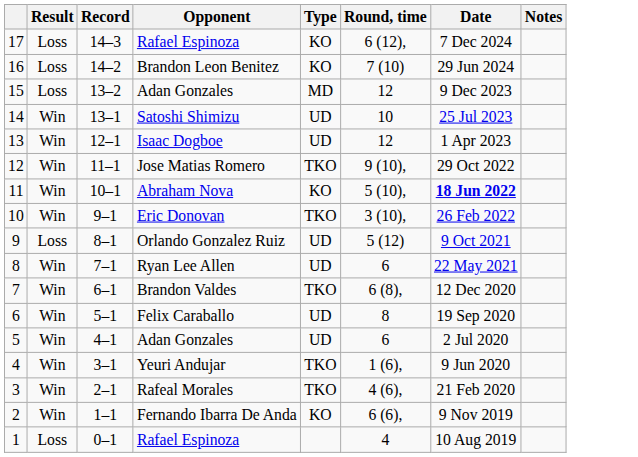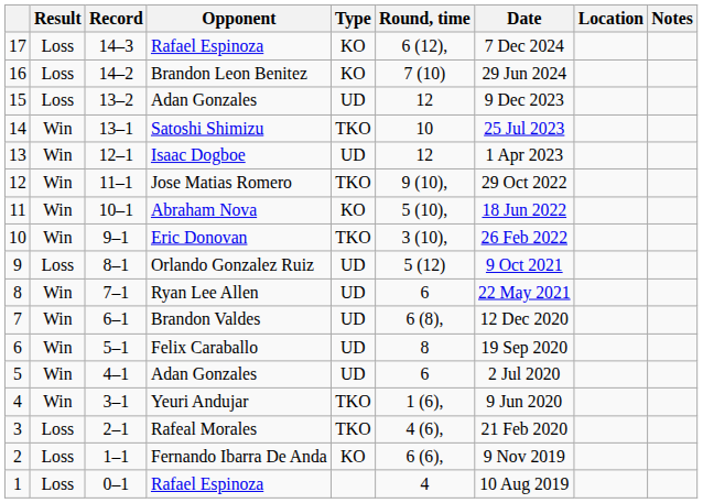 <table class=wikitable style=text-align:center>
 <tr>
 <th></th>
 <th>Result</th>
 <th>Record</th>
 <th>Opponent</th>
 <th>Type</th>
 <th>Round, time</th>
 <th>Date</th>
+<th>Location</th>
 <th>Notes</th>
 </tr>
 <tr>
 <td>17</td>
 <td>Loss</td>
 <td>14–3</td>
 <td align=left><a href='#'>Rafael Espinoza</a></td>
 <td>KO</td>
 <td>6 (12), </td>
 <td>7 Dec 2024</td>
 <td align=left></td>
+<td align=left></td>
 </tr>
 <tr>
 <td>16</td>
 <td>Loss</td>
 <td>14–2</td>
 <td align=left>Brandon Leon Benitez</td>
 <td>KO</td>
 <td>7 (10)</td>
 <td>29 Jun 2024</td>
 <td align=left></td>
+<td align=left></td>
 </tr>
 <tr>
 <td>15</td>
 <td>Loss</td>
 <td>13–2</td>
 <td align=left>Adan Gonzales</td>
-<td>MD</td>
+<td>UD</td>
 <td>12</td>
 <td>9 Dec 2023</td>
+<td align=left></td>
 <td align=left></td>
 </tr>
 <tr>
 <td>14</td>
 <td>Win</td>
 <td>13–1</td>
 <td align=left><a href='#'>Satoshi Shimizu</a></td>
-<td>UD</td>
+<td>TKO</td>
 <td>10</td>
 <td><a href='#'>25 Jul 2023</a></td>
+<td align=left></td>
 <td align=left></td>
 </tr>
 <tr>
 <td>13</td>
 <td>Win</td>
 <td>12–1</td>
 <td align=left><a href='#'>Isaac Dogboe</a></td>
 <td>UD</td>
 <td>12</td>
 <td>1 Apr 2023</td>
 <td align=left></td>
+<td align=left></td>
 </tr>
 <tr>
 <td>12</td>
 <td>Win</td>
 <td>11–1</td>
 <td align=left>Jose Matias Romero</td>
 <td>TKO</td>
 <td>9 (10), </td>
 <td>29 Oct 2022</td>
 <td align=left></td>
+<td align=left></td>
 </tr>
 <tr>
 <td>11</td>
 <td>Win</td>
 <td>10–1</td>
 <td align=left><a href='#'>Abraham Nova</a></td>
 <td>KO</td>
 <td>5 (10), </td>
-<td><strong><a href='#'>18 Jun 2022</a></strong></td>
+<td><a href='#'>18 Jun 2022</a></td>
+<td align=left></td>
 <td align=left></td>
 </tr>
 <tr>
 <td>10</td>
 <td>Win</td>
 <td>9–1</td>
 <td align=left><a href='#'>Eric Donovan</a></td>
 <td>TKO</td>
 <td>3 (10), </td>
 <td><a href='#'>26 Feb 2022</a></td>
 <td align=left></td>
+<td align=left></td>
 </tr>
 <tr>
 <td>9</td>
 <td>Loss</td>
 <td>8–1</td>
 <td align=left>Orlando Gonzalez Ruiz</td>
 <td>UD</td>
 <td>5 (12) </td>
 <td><a href='#'>9 Oct 2021</a></td>
+<td align=left></td>
 <td align=left></td>
 </tr>
 <tr>
 <td>8</td>
 <td>Win</td>
 <td>7–1</td>
 <td align=left>Ryan Lee Allen</td>
 <td>UD</td>
 <td>6</td>
 <td><a href='#'>22 May 2021</a></td>
 <td align=left></td>
+<td align=left></td>
 </tr>
 <tr>
 <td>7</td>
 <td>Win</td>
 <td>6–1</td>
 <td align=left>Brandon Valdes</td>
-<td>TKO</td>
+<td>UD</td>
 <td>6 (8), </td>
 <td>12 Dec 2020</td>
+<td align=left></td>
 <td align=left></td>
 </tr>
 <tr>
 <td>6</td>
 <td>Win</td>
 <td>5–1</td>
 <td align=left>Felix Caraballo</td>
 <td>UD</td>
 <td>8</td>
 <td>19 Sep 2020</td>
 <td align=left></td>
+<td align=left></td>
 </tr>
 <tr>
 <td>5</td>
 <td>Win</td>
 <td>4–1</td>
 <td align=left>Adan Gonzales</td>
 <td>UD</td>
 <td>6</td>
 <td>2 Jul 2020</td>
+<td align=left></td>
 <td align=left></td>
 </tr>
 <tr>
 <td>4</td>
 <td>Win</td>
 <td>3–1</td>
 <td align=left>Yeuri Andujar</td>
 <td>TKO</td>
 <td>1 (6), </td>
 <td>9 Jun 2020</td>
 <td align=left></td>
+<td align=left></td>
 </tr>
 <tr>
 <td>3</td>
-<td>Win</td>
+<td>Loss</td>
 <td>2–1</td>
 <td align=left>Rafeal Morales</td>
 <td>TKO</td>
 <td>4 (6), </td>
 <td>21 Feb 2020</td>
 <td align=left></td>
+<td align=left></td>
 </tr>
 <tr>
 <td>2</td>
-<td>Win</td>
+<td>Loss</td>
 <td>1–1</td>
 <td align=left>Fernando Ibarra De Anda</td>
 <td>KO</td>
 <td>6 (6), </td>
 <td>9 Nov 2019</td>
+<td align=left></td>
 <td align=left></td>
 </tr>
 <tr>
 <td>1</td>
 <td>Loss</td>
 <td>0–1</td>
 <td align=left><a href='#'>Rafael Espinoza</a></td>
 <td></td>
 <td>4</td>
 <td>10 Aug 2019</td>
 <td align=left></td>
+<td align=left></td>
 </tr>
 </table>
